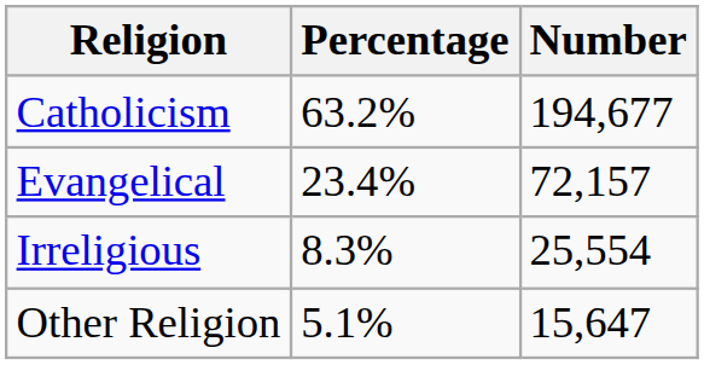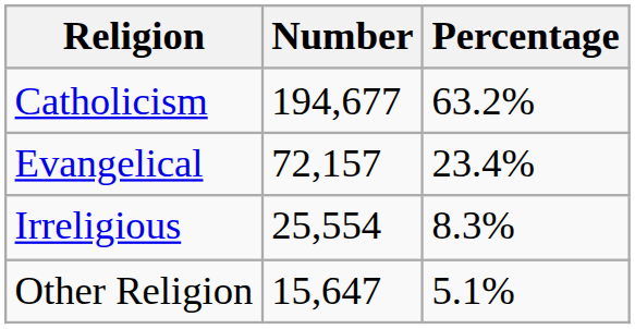 <table class="wikitable sortable">
 <tr>
 <th>Religion</th>
+<th>Number</th>
 <th>Percentage</th>
-<th>Number</th>
 </tr>
 <tr>
 <td><a href='#'>Catholicism</a></td>
+<td>194,677</td>
 <td>63.2%</td>
-<td>194,677</td>
 </tr>
 <tr>
 <td><a href='#'>Evangelical</a></td>
+<td>72,157</td>
 <td>23.4%</td>
-<td>72,157</td>
 </tr>
 <tr>
 <td><a href='#'>Irreligious</a></td>
+<td>25,554</td>
 <td>8.3%</td>
-<td>25,554</td>
 </tr>
 <tr>
 <td>Other Religion</td>
+<td>15,647</td>
 <td>5.1%</td>
-<td>15,647</td>
 </tr>
 </table>
